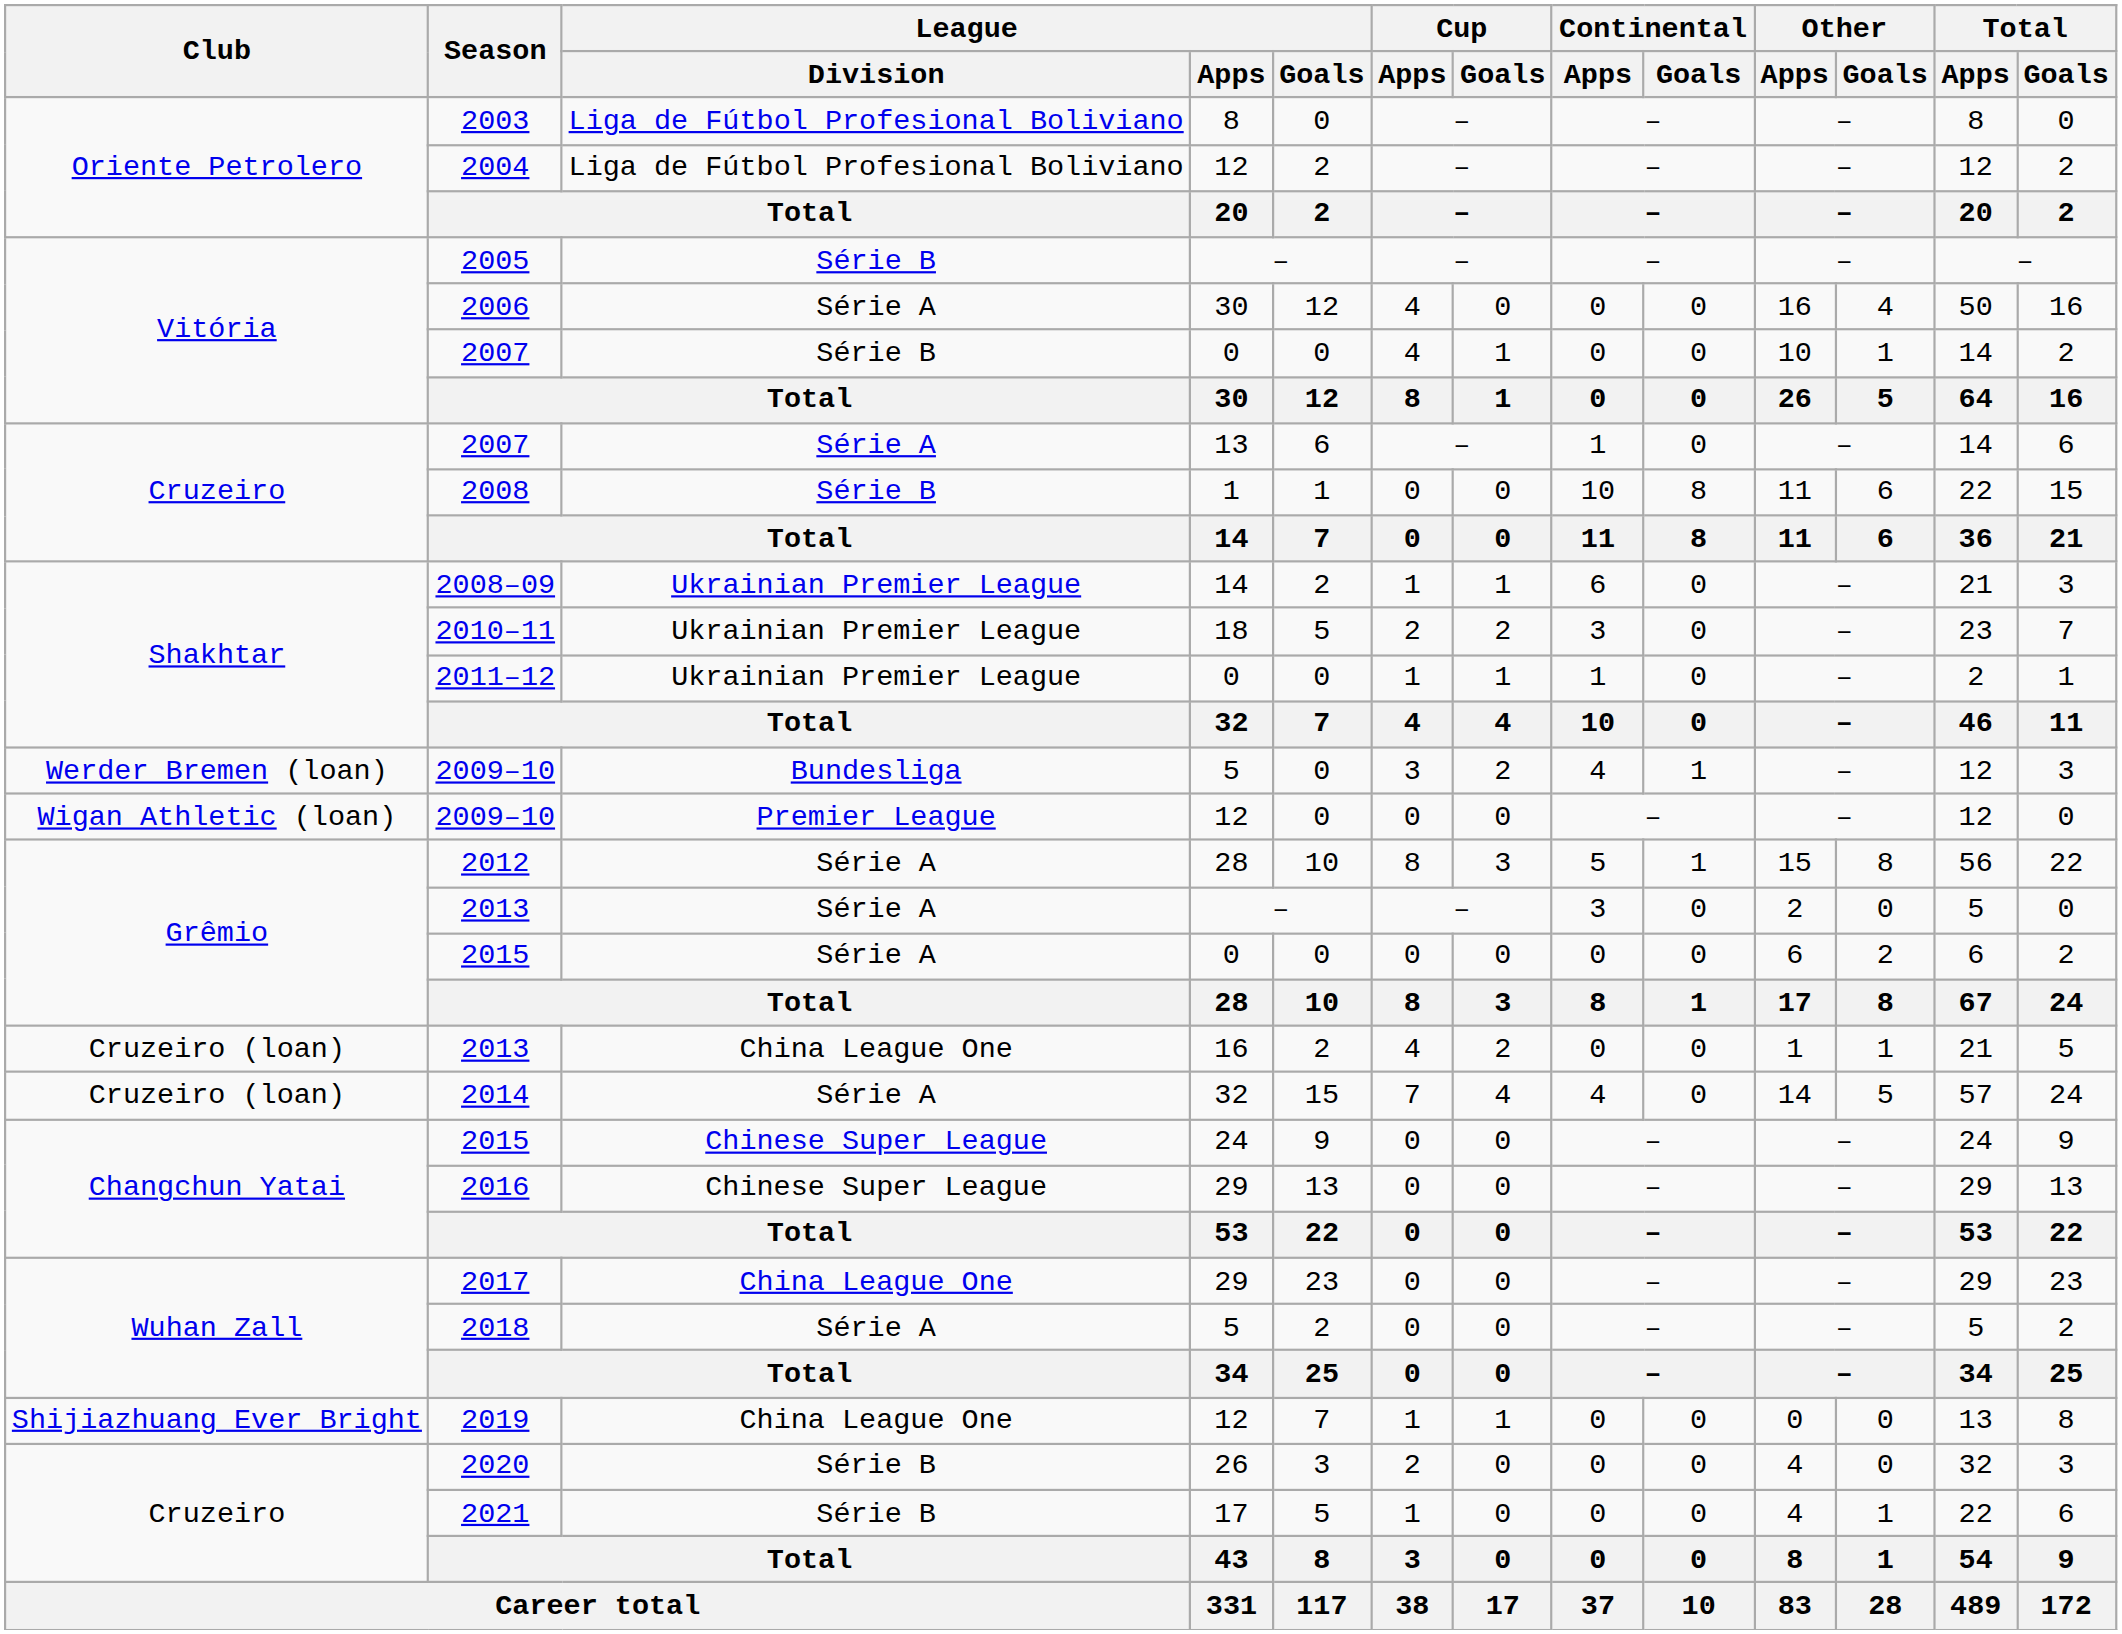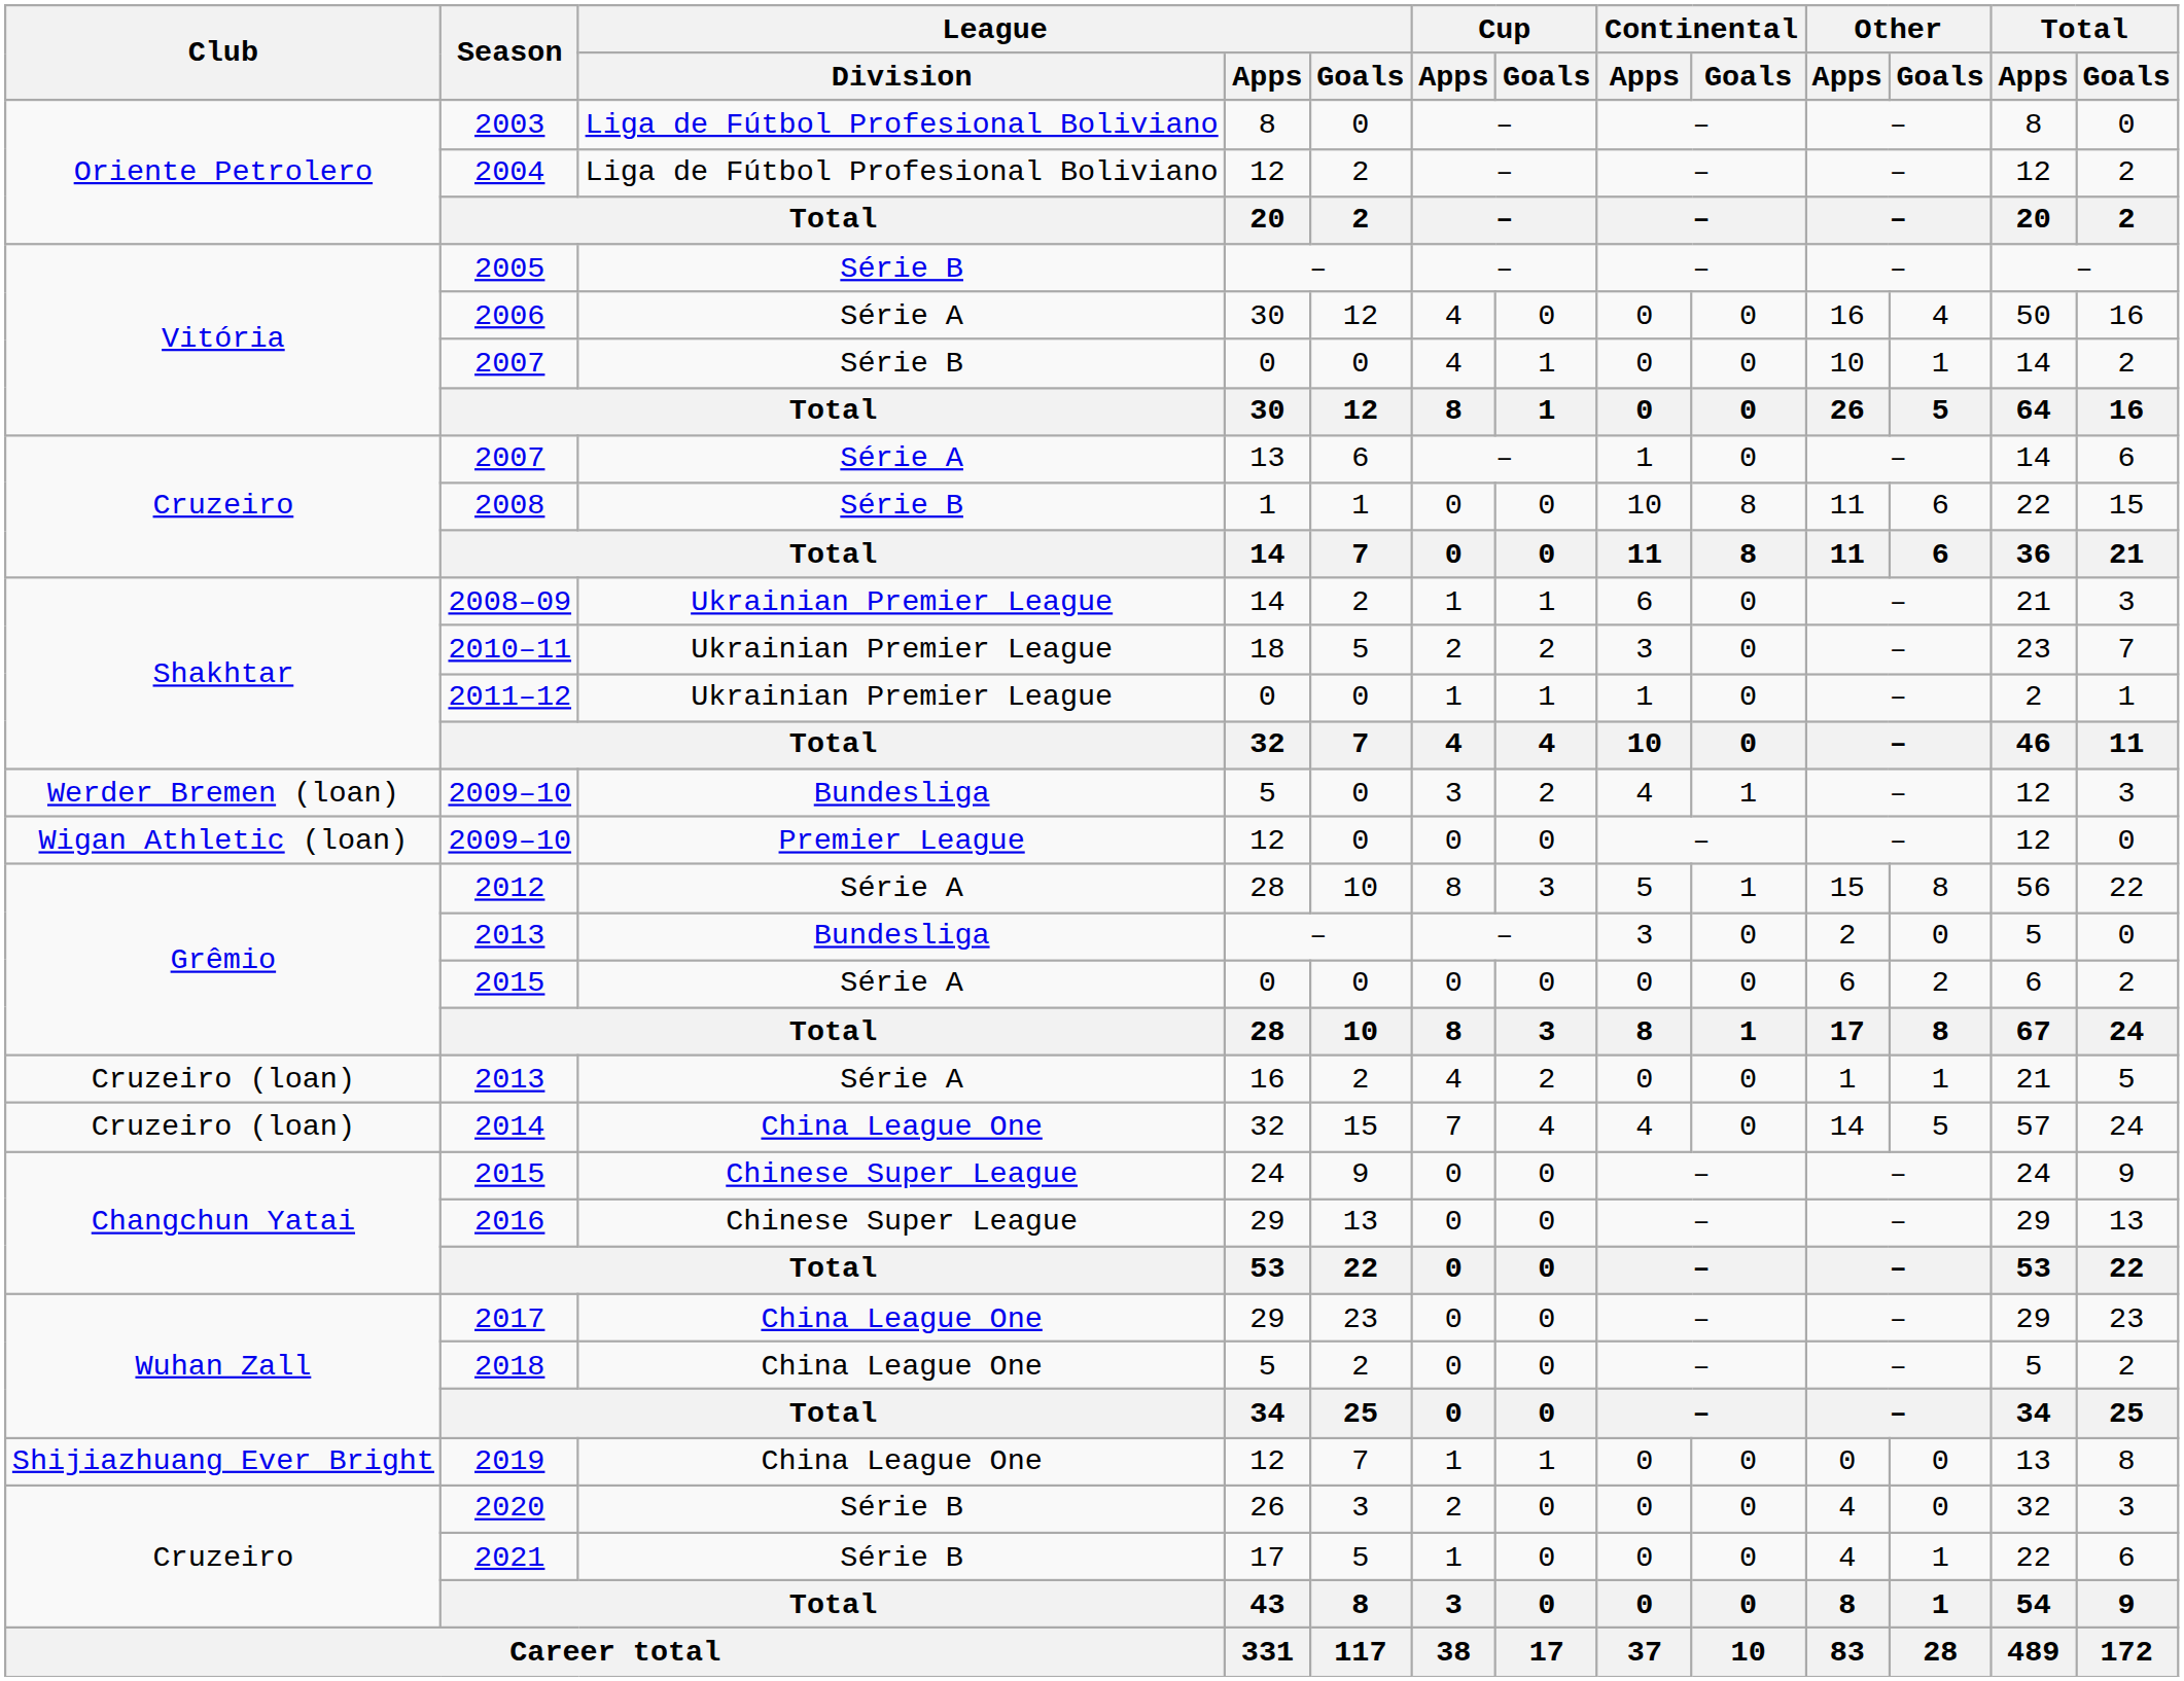 <table class="wikitable" style="text-align:center">
 <tr>
 <th rowspan="2">Club</th>
 <th rowspan="2">Season</th>
 <th colspan="3">League</th>
 <th colspan="2">Cup</th>
 <th colspan="2">Continental</th>
 <th colspan="2">Other</th>
 <th colspan="2">Total</th>
 </tr>
 <tr>
 <th>Division</th>
 <th>Apps</th>
 <th>Goals</th>
 <th>Apps</th>
 <th>Goals</th>
 <th>Apps</th>
 <th>Goals</th>
 <th>Apps</th>
 <th>Goals</th>
 <th>Apps</th>
 <th>Goals</th>
 </tr>
 <tr>
 <td rowspan="3"><a href='#'>Oriente Petrolero</a></td>
 <td><a href='#'>2003</a></td>
 <td><a href='#'>Liga de Fútbol Profesional Boliviano</a></td>
 <td>8</td>
 <td>0</td>
 <td colspan="2">–</td>
 <td colspan="2">–</td>
 <td colspan="2">–</td>
 <td>8</td>
 <td>0</td>
 </tr>
 <tr>
 <td><a href='#'>2004</a></td>
 <td>Liga de Fútbol Profesional Boliviano</td>
 <td>12</td>
 <td>2</td>
 <td colspan="2">–</td>
 <td colspan="2">–</td>
 <td colspan="2">–</td>
 <td>12</td>
 <td>2</td>
 </tr>
 <tr>
 <th colspan="2">Total</th>
 <th>20</th>
 <th>2</th>
 <th colspan="2">–</th>
 <th colspan="2">–</th>
 <th colspan="2">–</th>
 <th>20</th>
 <th>2</th>
 </tr>
 <tr>
 <td rowspan="4"><a href='#'>Vitória</a></td>
 <td><a href='#'>2005</a></td>
 <td><a href='#'>Série B</a></td>
 <td colspan="2">–</td>
 <td colspan="2">–</td>
 <td colspan="2">–</td>
 <td colspan="2">–</td>
 <td colspan="2">–</td>
 </tr>
 <tr>
 <td><a href='#'>2006</a></td>
 <td>Série A</td>
 <td>30</td>
 <td>12</td>
 <td>4</td>
 <td>0</td>
 <td>0</td>
 <td>0</td>
 <td>16</td>
 <td>4</td>
 <td>50</td>
 <td>16</td>
 </tr>
 <tr>
 <td><a href='#'>2007</a></td>
 <td>Série B</td>
 <td>0</td>
 <td>0</td>
 <td>4</td>
 <td>1</td>
 <td>0</td>
 <td>0</td>
 <td>10</td>
 <td>1</td>
 <td>14</td>
 <td>2</td>
 </tr>
 <tr>
 <th colspan="2">Total</th>
 <th>30</th>
 <th>12</th>
 <th>8</th>
 <th>1</th>
 <th>0</th>
 <th>0</th>
 <th>26</th>
 <th>5</th>
 <th>64</th>
 <th>16</th>
 </tr>
 <tr>
 <td rowspan="3"><a href='#'>Cruzeiro</a></td>
 <td><a href='#'>2007</a></td>
 <td><a href='#'>Série A</a></td>
 <td>13</td>
 <td>6</td>
 <td colspan="2">–</td>
 <td>1</td>
 <td>0</td>
 <td colspan="2">–</td>
 <td>14</td>
 <td>6</td>
 </tr>
 <tr>
 <td><a href='#'>2008</a></td>
 <td><a href='#'>Série B</a></td>
 <td>1</td>
 <td>1</td>
 <td>0</td>
 <td>0</td>
 <td>10</td>
 <td>8</td>
 <td>11</td>
 <td>6</td>
 <td>22</td>
 <td>15</td>
 </tr>
 <tr>
 <th colspan="2">Total</th>
 <th>14</th>
 <th>7</th>
 <th>0</th>
 <th>0</th>
 <th>11</th>
 <th>8</th>
 <th>11</th>
 <th>6</th>
 <th>36</th>
 <th>21</th>
 </tr>
 <tr>
 <td rowspan="4"><a href='#'>Shakhtar</a></td>
 <td><a href='#'>2008–09</a></td>
 <td><a href='#'>Ukrainian Premier League</a></td>
 <td>14</td>
 <td>2</td>
 <td>1</td>
 <td>1</td>
 <td>6</td>
 <td>0</td>
 <td colspan="2">–</td>
 <td>21</td>
 <td>3</td>
 </tr>
 <tr>
 <td><a href='#'>2010–11</a></td>
 <td>Ukrainian Premier League</td>
 <td>18</td>
 <td>5</td>
 <td>2</td>
 <td>2</td>
 <td>3</td>
 <td>0</td>
 <td colspan="2">–</td>
 <td>23</td>
 <td>7</td>
 </tr>
 <tr>
 <td><a href='#'>2011–12</a></td>
 <td>Ukrainian Premier League</td>
 <td>0</td>
 <td>0</td>
 <td>1</td>
 <td>1</td>
 <td>1</td>
 <td>0</td>
 <td colspan="2">–</td>
 <td>2</td>
 <td>1</td>
 </tr>
 <tr>
 <th colspan="2">Total</th>
 <th>32</th>
 <th>7</th>
 <th>4</th>
 <th>4</th>
 <th>10</th>
 <th>0</th>
 <th colspan="2">–</th>
 <th>46</th>
 <th>11</th>
 </tr>
 <tr>
 <td><a href='#'>Werder Bremen</a> (loan)</td>
 <td><a href='#'>2009–10</a></td>
 <td><a href='#'>Bundesliga</a></td>
 <td>5</td>
 <td>0</td>
 <td>3</td>
 <td>2</td>
 <td>4</td>
 <td>1</td>
 <td colspan="2">–</td>
 <td>12</td>
 <td>3</td>
 </tr>
 <tr>
 <td><a href='#'>Wigan Athletic</a> (loan)</td>
 <td><a href='#'>2009–10</a></td>
 <td><a href='#'>Premier League</a></td>
 <td>12</td>
 <td>0</td>
 <td>0</td>
 <td>0</td>
 <td colspan="2">–</td>
 <td colspan="2">–</td>
 <td>12</td>
 <td>0</td>
 </tr>
 <tr>
 <td rowspan="4"><a href='#'>Grêmio</a></td>
 <td><a href='#'>2012</a></td>
 <td>Série A</td>
 <td>28</td>
 <td>10</td>
 <td>8</td>
 <td>3</td>
 <td>5</td>
 <td>1</td>
 <td>15</td>
 <td>8</td>
 <td>56</td>
 <td>22</td>
 </tr>
 <tr>
 <td><a href='#'>2013</a></td>
-<td>Série A</td>
+<td><a href='#'>Bundesliga</a></td>
 <td colspan="2">–</td>
 <td colspan="2">–</td>
 <td>3</td>
 <td>0</td>
 <td>2</td>
 <td>0</td>
 <td>5</td>
 <td>0</td>
 </tr>
 <tr>
 <td><a href='#'>2015</a></td>
 <td>Série A</td>
 <td>0</td>
 <td>0</td>
 <td>0</td>
 <td>0</td>
 <td>0</td>
 <td>0</td>
 <td>6</td>
 <td>2</td>
 <td>6</td>
 <td>2</td>
 </tr>
 <tr>
 <th colspan="2">Total</th>
 <th>28</th>
 <th>10</th>
 <th>8</th>
 <th>3</th>
 <th>8</th>
 <th>1</th>
 <th>17</th>
 <th>8</th>
 <th>67</th>
 <th>24</th>
 </tr>
 <tr>
 <td>Cruzeiro (loan)</td>
 <td><a href='#'>2013</a></td>
-<td>China League One</td>
+<td>Série A</td>
 <td>16</td>
 <td>2</td>
 <td>4</td>
 <td>2</td>
 <td>0</td>
 <td>0</td>
 <td>1</td>
 <td>1</td>
 <td>21</td>
 <td>5</td>
 </tr>
 <tr>
 <td>Cruzeiro (loan)</td>
 <td><a href='#'>2014</a></td>
-<td>Série A</td>
+<td><a href='#'>China League One</a></td>
 <td>32</td>
 <td>15</td>
 <td>7</td>
 <td>4</td>
 <td>4</td>
 <td>0</td>
 <td>14</td>
 <td>5</td>
 <td>57</td>
 <td>24</td>
 </tr>
 <tr>
 <td rowspan="3"><a href='#'>Changchun Yatai</a></td>
 <td><a href='#'>2015</a></td>
 <td><a href='#'>Chinese Super League</a></td>
 <td>24</td>
 <td>9</td>
 <td>0</td>
 <td>0</td>
 <td colspan="2">–</td>
 <td colspan="2">–</td>
 <td>24</td>
 <td>9</td>
 </tr>
 <tr>
 <td><a href='#'>2016</a></td>
 <td>Chinese Super League</td>
 <td>29</td>
 <td>13</td>
 <td>0</td>
 <td>0</td>
 <td colspan="2">–</td>
 <td colspan="2">–</td>
 <td>29</td>
 <td>13</td>
 </tr>
 <tr>
 <th colspan="2">Total</th>
 <th>53</th>
 <th>22</th>
 <th>0</th>
 <th>0</th>
 <th colspan="2">–</th>
 <th colspan="2">–</th>
 <th>53</th>
 <th>22</th>
 </tr>
 <tr>
 <td rowspan="3"><a href='#'>Wuhan Zall</a></td>
 <td><a href='#'>2017</a></td>
 <td><a href='#'>China League One</a></td>
 <td>29</td>
 <td>23</td>
 <td>0</td>
 <td>0</td>
 <td colspan="2">–</td>
 <td colspan="2">–</td>
 <td>29</td>
 <td>23</td>
 </tr>
 <tr>
 <td><a href='#'>2018</a></td>
-<td>Série A</td>
+<td>China League One</td>
 <td>5</td>
 <td>2</td>
 <td>0</td>
 <td>0</td>
 <td colspan="2">–</td>
 <td colspan="2">–</td>
 <td>5</td>
 <td>2</td>
 </tr>
 <tr>
 <th colspan="2">Total</th>
 <th>34</th>
 <th>25</th>
 <th>0</th>
 <th>0</th>
 <th colspan="2">–</th>
 <th colspan="2">–</th>
 <th>34</th>
 <th>25</th>
 </tr>
 <tr>
 <td><a href='#'>Shijiazhuang Ever Bright</a></td>
 <td><a href='#'>2019</a></td>
 <td>China League One</td>
 <td>12</td>
 <td>7</td>
 <td>1</td>
 <td>1</td>
 <td>0</td>
 <td>0</td>
 <td>0</td>
 <td>0</td>
 <td>13</td>
 <td>8</td>
 </tr>
 <tr>
 <td rowspan="3">Cruzeiro</td>
 <td><a href='#'>2020</a></td>
 <td>Série B</td>
 <td>26</td>
 <td>3</td>
 <td>2</td>
 <td>0</td>
 <td>0</td>
 <td>0</td>
 <td>4</td>
 <td>0</td>
 <td>32</td>
 <td>3</td>
 </tr>
 <tr>
 <td><a href='#'>2021</a></td>
 <td>Série B</td>
 <td>17</td>
 <td>5</td>
 <td>1</td>
 <td>0</td>
 <td>0</td>
 <td>0</td>
 <td>4</td>
 <td>1</td>
 <td>22</td>
 <td>6</td>
 </tr>
 <tr>
 <th colspan="2">Total</th>
 <th>43</th>
 <th>8</th>
 <th>3</th>
 <th>0</th>
 <th>0</th>
 <th>0</th>
 <th>8</th>
 <th>1</th>
 <th>54</th>
 <th>9</th>
 </tr>
 <tr>
 <th colspan="3">Career total</th>
 <th>331</th>
 <th>117</th>
 <th>38</th>
 <th>17</th>
 <th>37</th>
 <th>10</th>
 <th>83</th>
 <th>28</th>
 <th>489</th>
 <th>172</th>
 </tr>
 </table>
